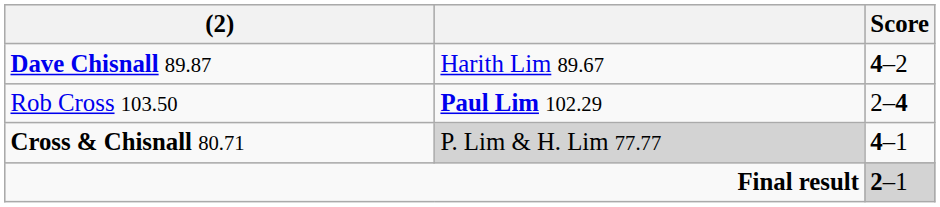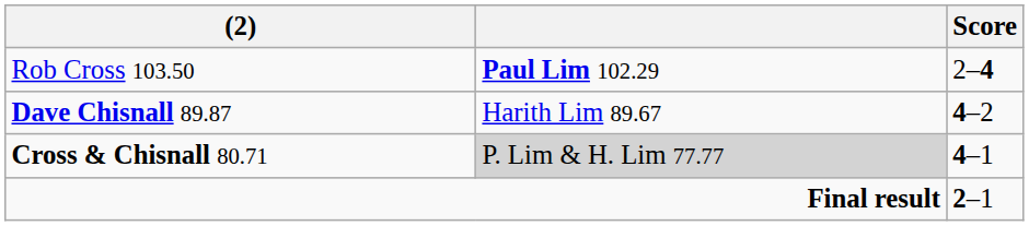 <table class="wikitable">
 <tr>
 <th width=270><strong></strong> (2)</th>
 <th width=270></th>
 <th>Score</th>
 </tr>
 <tr>
+<td><a href='#'>Rob Cross</a> <small><span>103.50</span></small></td>
+<td><strong><a href='#'>Paul Lim</a></strong> <small><span>102.29</span></small></td>
+<td>2–<strong>4</strong></td>
+</tr>
+<tr>
 <td><strong><a href='#'>Dave Chisnall</a></strong> <small><span>89.87</span></small></td>
 <td><a href='#'>Harith Lim</a> <small><span>89.67</span></small></td>
 <td><strong>4</strong>–2</td>
-</tr>
-<tr>
-<td><a href='#'>Rob Cross</a> <small><span>103.50</span></small></td>
-<td><strong><a href='#'>Paul Lim</a></strong> <small><span>102.29</span></small></td>
-<td>2–<strong>4</strong></td>
 </tr>
 <tr>
 <td><strong>Cross & Chisnall</strong> <small><span>80.71</span></small></td>
 <td style="background: lightgrey;">P. Lim & H. Lim <small><span>77.77</span></small></td>
 <td><strong>4</strong>–1</td>
 </tr>
 <tr>
 <td colspan="2" align="right"><strong>Final result</strong></td>
-<td style="background: lightgrey;"><strong>2</strong>–1</td>
+<td><strong>2</strong>–1</td>
 </tr>
 </table>
